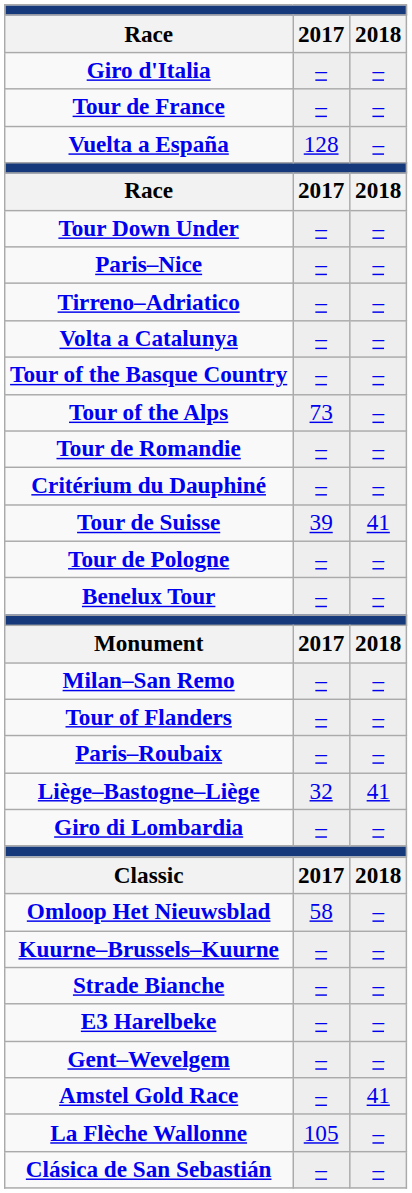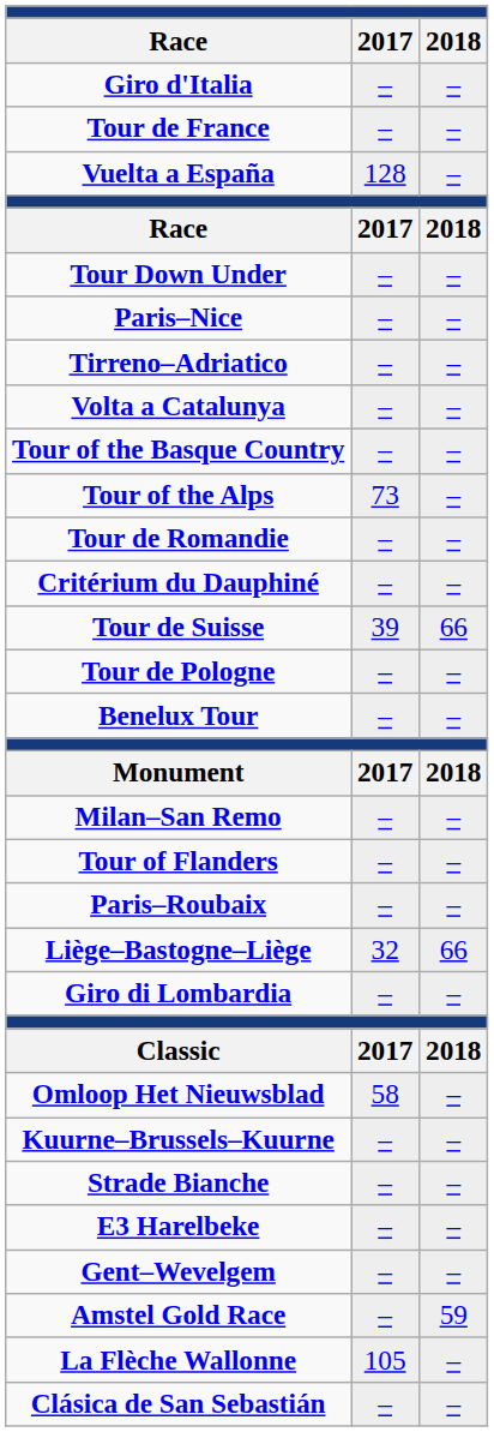 <table class="wikitable">
 <tr style="background:#eee;">
 <td style="background:#16397B;" colspan=5></td>
 </tr>
 <tr>
 <th>Race</th>
 <th>2017</th>
 <th>2018</th>
 </tr>
 <tr align="center">
 <td> <strong><a href='#'>Giro d'Italia</a></strong></td>
 <td style="background:#eee;"><a href='#'>–</a></td>
 <td style="background:#eee;"><a href='#'>–</a></td>
 </tr>
 <tr align="center">
 <td> <strong><a href='#'>Tour de France</a></strong></td>
 <td style="background:#eee;"><a href='#'>–</a></td>
 <td style="background:#eee;"><a href='#'>–</a></td>
 </tr>
 <tr align="center">
 <td> <strong><a href='#'>Vuelta a España</a></strong></td>
 <td style="background:#eee;"><a href='#'>128</a></td>
 <td style="background:#eee;"><a href='#'>–</a></td>
 </tr>
 <tr>
 <td style="background:#16397B;" colspan=5></td>
 </tr>
 <tr>
 <th>Race</th>
 <th>2017</th>
 <th>2018</th>
 </tr>
 <tr align="center">
 <td> <strong><a href='#'>Tour Down Under</a></strong></td>
 <td style="background:#eee;"><a href='#'>–</a></td>
 <td style="background:#eee;"><a href='#'>–</a></td>
 </tr>
 <tr align="center">
 <td> <strong><a href='#'>Paris–Nice</a></strong></td>
 <td style="background:#eee;"><a href='#'>–</a></td>
 <td style="background:#eee;"><a href='#'>–</a></td>
 </tr>
 <tr align="center">
 <td> <strong><a href='#'>Tirreno–Adriatico</a></strong></td>
 <td style="background:#eee;"><a href='#'>–</a></td>
 <td style="background:#eee;"><a href='#'>–</a></td>
 </tr>
 <tr align="center">
 <td> <strong><a href='#'>Volta a Catalunya</a></strong></td>
 <td style="background:#eee;"><a href='#'>–</a></td>
 <td style="background:#eee;"><a href='#'>–</a></td>
 </tr>
 <tr align="center">
 <td> <strong><a href='#'>Tour of the Basque Country</a></strong></td>
 <td style="background:#eee;"><a href='#'>–</a></td>
 <td style="background:#eee;"><a href='#'>–</a></td>
 </tr>
 <tr align="center">
 <td> <strong><a href='#'>Tour of the Alps</a></strong></td>
 <td style="background:#eee;"><a href='#'>73</a></td>
 <td style="background:#eee;"><a href='#'>–</a></td>
 </tr>
 <tr align="center">
 <td> <strong><a href='#'>Tour de Romandie</a></strong></td>
 <td style="background:#eee;"><a href='#'>–</a></td>
 <td style="background:#eee;"><a href='#'>–</a></td>
 </tr>
 <tr align="center">
 <td> <strong><a href='#'>Critérium du Dauphiné</a></strong></td>
 <td style="background:#eee;"><a href='#'>–</a></td>
 <td style="background:#eee;"><a href='#'>–</a></td>
 </tr>
 <tr align="center">
 <td> <strong><a href='#'>Tour de Suisse</a></strong></td>
 <td style="background:#eee;"><a href='#'>39</a></td>
-<td style="background:#eee;"><a href='#'>41</a></td>
+<td style="background:#eee;"><a href='#'>66</a></td>
 </tr>
 <tr align="center">
 <td> <strong><a href='#'>Tour de Pologne</a></strong></td>
 <td style="background:#eee;"><a href='#'>–</a></td>
 <td style="background:#eee;"><a href='#'>–</a></td>
 </tr>
 <tr align="center">
 <td> <strong><a href='#'>Benelux Tour</a></strong></td>
 <td style="background:#eee;"><a href='#'>–</a></td>
 <td style="background:#eee;"><a href='#'>–</a></td>
 </tr>
 <tr>
 <td style="background:#16397B;" colspan=5></td>
 </tr>
 <tr>
 <th>Monument</th>
 <th>2017</th>
 <th>2018</th>
 </tr>
 <tr align="center">
 <td><strong><a href='#'>Milan–San Remo</a></strong></td>
 <td style="background:#eee;"><a href='#'>–</a></td>
 <td style="background:#eee;"><a href='#'>–</a></td>
 </tr>
 <tr align="center">
 <td><strong><a href='#'>Tour of Flanders</a></strong></td>
 <td style="background:#eee;"><a href='#'>–</a></td>
 <td style="background:#eee;"><a href='#'>–</a></td>
 </tr>
 <tr align="center">
 <td><strong><a href='#'>Paris–Roubaix</a></strong></td>
 <td style="background:#eee;"><a href='#'>–</a></td>
 <td style="background:#eee;"><a href='#'>–</a></td>
 </tr>
 <tr align="center">
 <td><strong><a href='#'>Liège–Bastogne–Liège</a></strong></td>
 <td style="background:#eee;"><a href='#'>32</a></td>
-<td style="background:#eee;"><a href='#'>41</a></td>
+<td style="background:#eee;"><a href='#'>66</a></td>
 </tr>
 <tr align="center">
 <td><strong><a href='#'>Giro di Lombardia</a></strong></td>
 <td style="background:#eee;"><a href='#'>–</a></td>
 <td style="background:#eee;"><a href='#'>–</a></td>
 </tr>
 <tr>
 <td style="background:#16397B;" colspan=5></td>
 </tr>
 <tr>
 <th>Classic</th>
 <th>2017</th>
 <th>2018</th>
 </tr>
 <tr align="center">
 <td><strong><a href='#'>Omloop Het Nieuwsblad</a></strong></td>
 <td style="background:#eee;"><a href='#'>58</a></td>
 <td style="background:#eee;"><a href='#'>–</a></td>
 </tr>
 <tr align="center">
 <td><strong><a href='#'>Kuurne–Brussels–Kuurne</a></strong></td>
 <td style="background:#eee;"><a href='#'>–</a></td>
 <td style="background:#eee;"><a href='#'>–</a></td>
 </tr>
 <tr align="center">
 <td><strong><a href='#'>Strade Bianche</a></strong></td>
 <td style="background:#eee;"><a href='#'>–</a></td>
 <td style="background:#eee;"><a href='#'>–</a></td>
 </tr>
 <tr align="center">
 <td><strong><a href='#'>E3 Harelbeke</a></strong></td>
 <td style="background:#eee;"><a href='#'>–</a></td>
 <td style="background:#eee;"><a href='#'>–</a></td>
 </tr>
 <tr align="center">
 <td><strong><a href='#'>Gent–Wevelgem</a></strong></td>
 <td style="background:#eee;"><a href='#'>–</a></td>
 <td style="background:#eee;"><a href='#'>–</a></td>
 </tr>
 <tr align="center">
 <td><strong><a href='#'>Amstel Gold Race</a></strong></td>
 <td style="background:#eee;"><a href='#'>–</a></td>
-<td style="background:#eee;"><a href='#'>41</a></td>
+<td style="background:#eee;"><a href='#'>59</a></td>
 </tr>
 <tr align="center">
 <td><strong><a href='#'>La Flèche Wallonne</a></strong></td>
 <td style="background:#eee;"><a href='#'>105</a></td>
 <td style="background:#eee;"><a href='#'>–</a></td>
 </tr>
 <tr align="center">
 <td><strong><a href='#'>Clásica de San Sebastián</a></strong></td>
 <td style="background:#eee;"><a href='#'>–</a></td>
 <td style="background:#eee;"><a href='#'>–</a></td>
 </tr>
 </table>
